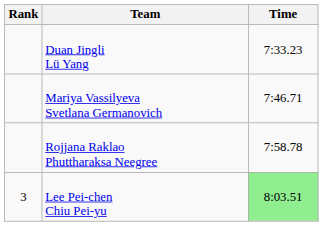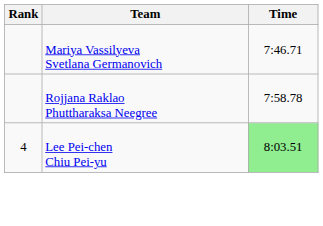 <table class=wikitable style="text-align:center">
 <tr>
 <th width=40>Rank</th>
 <th width=250>Team</th>
 <th width=80>Time</th>
-</tr>
-<tr>
-<td></td>
-<td align=left><br><a href='#'>Duan Jingli</a><br><a href='#'>Lü Yang</a></td>
-<td>7:33.23</td>
 </tr>
 <tr>
 <td></td>
 <td align=left><br><a href='#'>Mariya Vassilyeva</a><br><a href='#'>Svetlana Germanovich</a></td>
 <td>7:46.71</td>
 </tr>
 <tr>
 <td></td>
 <td align=left><br><a href='#'>Rojjana Raklao</a><br><a href='#'>Phuttharaksa Neegree</a></td>
 <td>7:58.78</td>
 </tr>
 <tr>
-<td>3</td>
+<td>4</td>
 <td align=left><br><a href='#'>Lee Pei-chen</a><br><a href='#'>Chiu Pei-yu</a></td>
 <td style="background: lightgreen;">8:03.51</td>
 </tr>
 </table>
